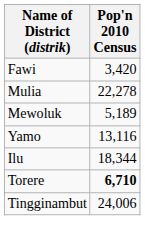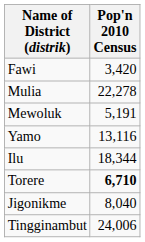 <table class="wikitable">
 <tr>
 <th>Name of<br>District<br>(<em>distrik</em>)</th>
 <th>Pop'n <br>2010<br>Census</th>
 </tr>
 <tr>
 <td>Fawi</td>
 <td align="right">3,420</td>
 </tr>
 <tr>
 <td>Mulia</td>
 <td align="right">22,278</td>
 </tr>
 <tr>
 <td>Mewoluk</td>
-<td align="right">5,189</td>
+<td align="right">5,191</td>
 </tr>
 <tr>
 <td>Yamo</td>
 <td align="right">13,116</td>
 </tr>
 <tr>
 <td>Ilu</td>
 <td align="right">18,344</td>
 </tr>
 <tr>
 <td>Torere</td>
 <td align="right"><strong>6,710</strong></td>
 </tr>
 <tr>
+<td>Jigonikme</td>
+<td align="right">8,040</td>
+</tr>
+<tr>
 <td>Tingginambut</td>
 <td align="right">24,006</td>
 </tr>
 </table>
